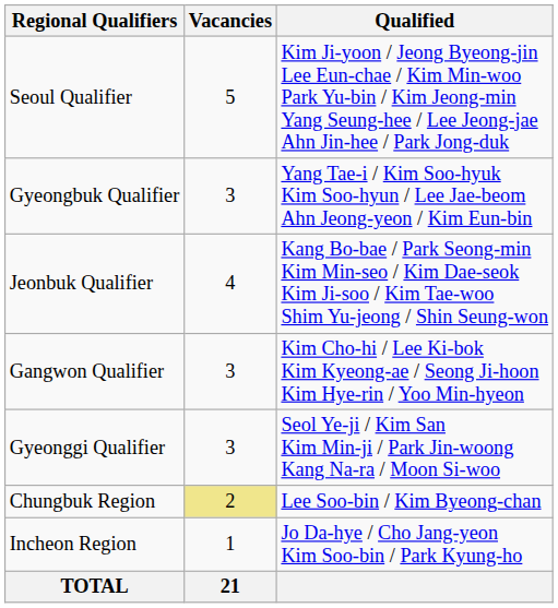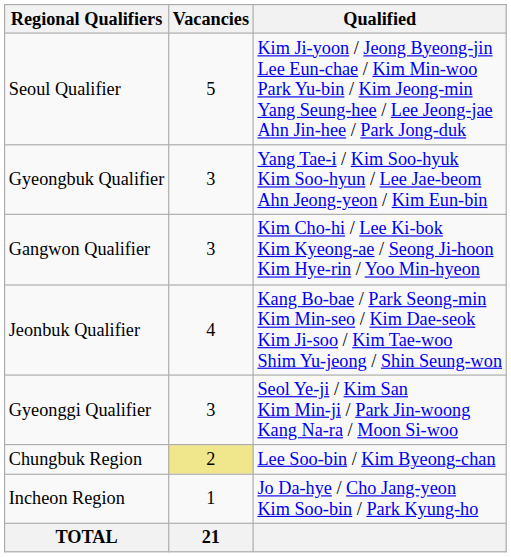 <table class="wikitable" border="1">
 <tr>
 <th scope="col">Regional Qualifiers</th>
 <th scope="col">Vacancies</th>
 <th scope="col">Qualified</th>
 </tr>
 <tr>
 <td> Seoul Qualifier</td>
 <td align=center>5</td>
 <td><a href='#'>Kim Ji-yoon</a> / <a href='#'>Jeong Byeong-jin</a> <br> <a href='#'>Lee Eun-chae</a> / <a href='#'>Kim Min-woo</a> <br> <a href='#'>Park Yu-bin</a> / <a href='#'>Kim Jeong-min</a> <br> <a href='#'>Yang Seung-hee</a> / <a href='#'>Lee Jeong-jae</a> <br> <a href='#'>Ahn Jin-hee</a> / <a href='#'>Park Jong-duk</a></td>
 </tr>
 <tr>
 <td> Gyeongbuk Qualifier</td>
 <td align=center>3</td>
 <td><a href='#'>Yang Tae-i</a> / <a href='#'>Kim Soo-hyuk</a> <br> <a href='#'>Kim Soo-hyun</a> / <a href='#'>Lee Jae-beom</a> <br> <a href='#'>Ahn Jeong-yeon</a> / <a href='#'>Kim Eun-bin</a></td>
 </tr>
 <tr>
+<td> Gangwon Qualifier</td>
+<td align=center>3</td>
+<td><a href='#'>Kim Cho-hi</a> / <a href='#'>Lee Ki-bok</a> <br> <a href='#'>Kim Kyeong-ae</a> / <a href='#'>Seong Ji-hoon</a> <br> <a href='#'>Kim Hye-rin</a> / <a href='#'>Yoo Min-hyeon</a></td>
+</tr>
+<tr>
 <td> Jeonbuk Qualifier</td>
 <td align=center>4</td>
 <td><a href='#'>Kang Bo-bae</a> / <a href='#'>Park Seong-min</a> <br> <a href='#'>Kim Min-seo</a> / <a href='#'>Kim Dae-seok</a> <br> <a href='#'>Kim Ji-soo</a> / <a href='#'>Kim Tae-woo</a> <br> <a href='#'>Shim Yu-jeong</a> / <a href='#'>Shin Seung-won</a></td>
-</tr>
-<tr>
-<td> Gangwon Qualifier</td>
-<td align=center>3</td>
-<td><a href='#'>Kim Cho-hi</a> / <a href='#'>Lee Ki-bok</a> <br> <a href='#'>Kim Kyeong-ae</a> / <a href='#'>Seong Ji-hoon</a> <br> <a href='#'>Kim Hye-rin</a> / <a href='#'>Yoo Min-hyeon</a></td>
 </tr>
 <tr>
 <td> Gyeonggi Qualifier</td>
 <td align=center>3</td>
 <td><a href='#'>Seol Ye-ji</a> / <a href='#'>Kim San</a> <br> <a href='#'>Kim Min-ji</a> / <a href='#'>Park Jin-woong</a> <br> <a href='#'>Kang Na-ra</a> / <a href='#'>Moon Si-woo</a></td>
 </tr>
 <tr>
 <td> Chungbuk Region</td>
 <td align=center style="background: khaki;">2</td>
 <td><a href='#'>Lee Soo-bin</a> / <a href='#'>Kim Byeong-chan</a></td>
 </tr>
 <tr>
 <td> Incheon Region</td>
 <td align=center>1</td>
 <td><a href='#'>Jo Da-hye</a> / <a href='#'>Cho Jang-yeon</a> <br> <a href='#'>Kim Soo-bin</a> / <a href='#'>Park Kyung-ho</a></td>
 </tr>
 <tr>
 <th>TOTAL</th>
 <th>21</th>
 <th></th>
 </tr>
 </table>
